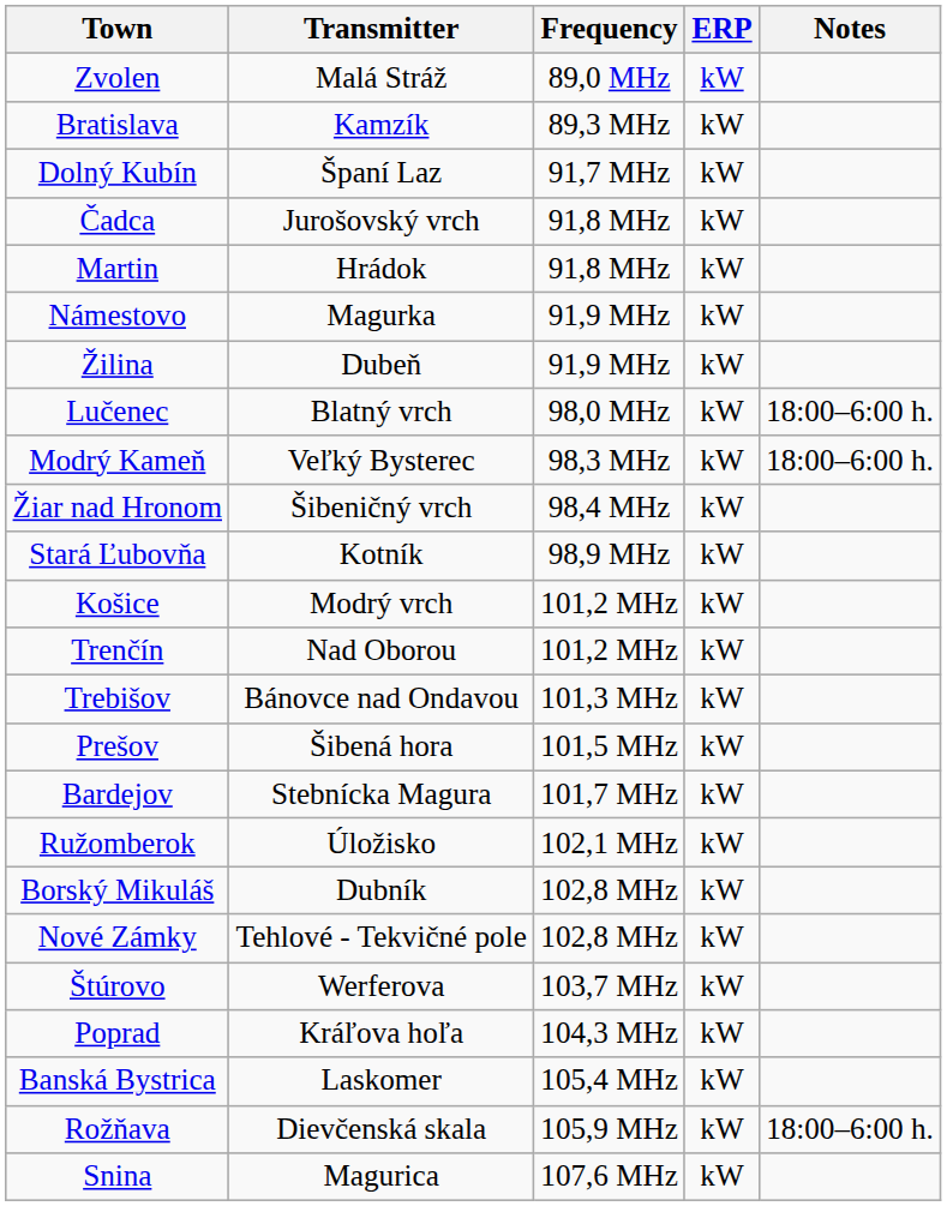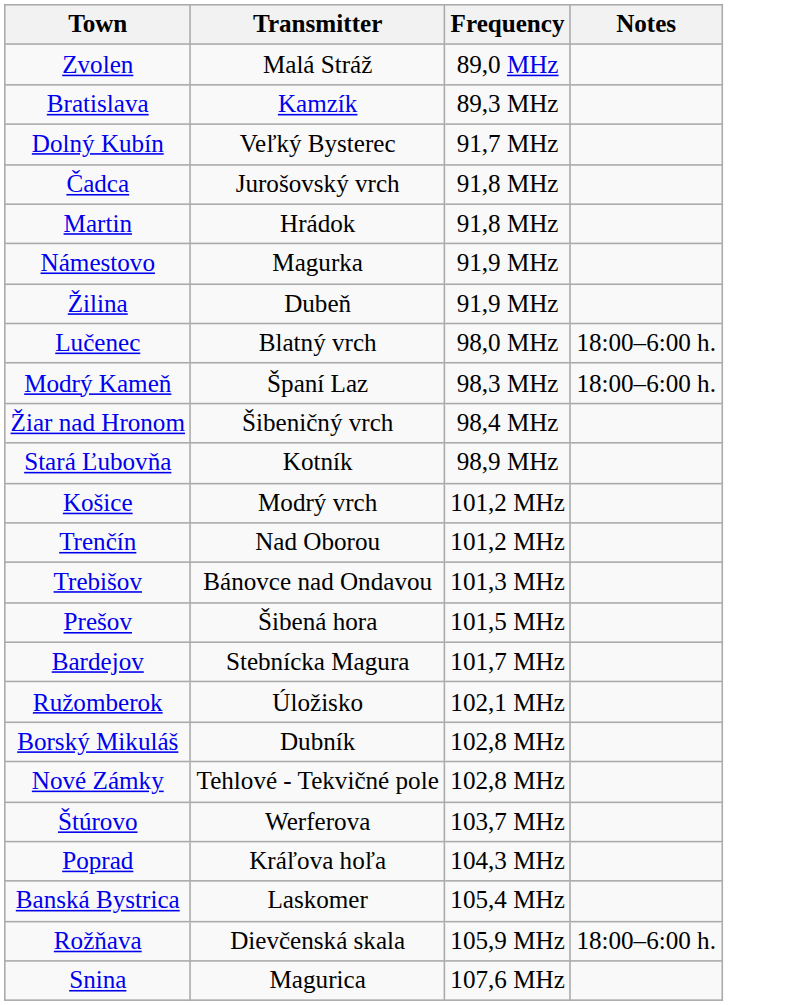 <table class="wikitable sortable" style="text-align:center">
 <tr>
 <th>Town</th>
 <th>Transmitter</th>
 <th>Frequency</th>
-<th><a href='#'>ERP</a></th>
 <th>Notes</th>
 </tr>
 <tr>
 <td><a href='#'>Zvolen</a></td>
 <td>Malá Stráž</td>
 <td>89,0 <a href='#'>MHz</a></td>
-<td> <a href='#'>kW</a></td>
 <td></td>
 </tr>
 <tr>
 <td><a href='#'>Bratislava</a></td>
 <td><a href='#'>Kamzík</a></td>
 <td>89,3 MHz</td>
-<td> kW</td>
 <td></td>
 </tr>
 <tr>
 <td><a href='#'>Dolný Kubín</a></td>
-<td>Španí Laz</td>
+<td>Veľký Bysterec</td>
 <td>91,7 MHz</td>
-<td> kW</td>
 <td></td>
 </tr>
 <tr>
 <td><a href='#'>Čadca</a></td>
 <td>Jurošovský vrch</td>
 <td>91,8 MHz</td>
-<td> kW</td>
 <td></td>
 </tr>
 <tr>
 <td><a href='#'>Martin</a></td>
 <td>Hrádok</td>
 <td>91,8 MHz</td>
-<td> kW</td>
 <td></td>
 </tr>
 <tr>
 <td><a href='#'>Námestovo</a></td>
 <td>Magurka</td>
 <td>91,9 MHz</td>
-<td> kW</td>
 <td></td>
 </tr>
 <tr>
 <td><a href='#'>Žilina</a></td>
 <td>Dubeň</td>
 <td>91,9 MHz</td>
-<td> kW</td>
 <td></td>
 </tr>
 <tr>
 <td><a href='#'>Lučenec</a></td>
 <td>Blatný vrch</td>
 <td>98,0 MHz</td>
-<td> kW</td>
 <td>18:00–6:00 h.</td>
 </tr>
 <tr>
 <td><a href='#'>Modrý Kameň</a></td>
-<td>Veľký Bysterec</td>
+<td>Španí Laz</td>
 <td>98,3 MHz</td>
-<td> kW</td>
 <td>18:00–6:00 h.</td>
 </tr>
 <tr>
 <td><a href='#'>Žiar nad Hronom</a></td>
 <td>Šibeničný vrch</td>
 <td>98,4 MHz</td>
-<td> kW</td>
 <td></td>
 </tr>
 <tr>
 <td><a href='#'>Stará Ľubovňa</a></td>
 <td>Kotník</td>
 <td>98,9 MHz</td>
-<td> kW</td>
 <td></td>
 </tr>
 <tr>
 <td><a href='#'>Košice</a></td>
 <td>Modrý vrch</td>
 <td>101,2 MHz</td>
-<td> kW</td>
 <td></td>
 </tr>
 <tr>
 <td><a href='#'>Trenčín</a></td>
 <td>Nad Oborou</td>
 <td>101,2 MHz</td>
-<td> kW</td>
 <td></td>
 </tr>
 <tr>
 <td><a href='#'>Trebišov</a></td>
 <td>Bánovce nad Ondavou</td>
 <td>101,3 MHz</td>
-<td> kW</td>
 <td></td>
 </tr>
 <tr>
 <td><a href='#'>Prešov</a></td>
 <td>Šibená hora</td>
 <td>101,5 MHz</td>
-<td> kW</td>
 <td></td>
 </tr>
 <tr>
 <td><a href='#'>Bardejov</a></td>
 <td>Stebnícka Magura</td>
 <td>101,7 MHz</td>
-<td> kW</td>
 <td></td>
 </tr>
 <tr>
 <td><a href='#'>Ružomberok</a></td>
 <td>Úložisko</td>
 <td>102,1 MHz</td>
-<td> kW</td>
 <td></td>
 </tr>
 <tr>
 <td><a href='#'>Borský Mikuláš</a></td>
 <td>Dubník</td>
 <td>102,8 MHz</td>
-<td> kW</td>
 <td></td>
 </tr>
 <tr>
 <td><a href='#'>Nové Zámky</a></td>
 <td>Tehlové - Tekvičné pole</td>
 <td>102,8 MHz</td>
-<td> kW</td>
 <td></td>
 </tr>
 <tr>
 <td><a href='#'>Štúrovo</a></td>
 <td>Werferova</td>
 <td>103,7 MHz</td>
-<td> kW</td>
 <td></td>
 </tr>
 <tr>
 <td><a href='#'>Poprad</a></td>
 <td>Kráľova hoľa</td>
 <td>104,3 MHz</td>
-<td> kW</td>
 <td></td>
 </tr>
 <tr>
 <td><a href='#'>Banská Bystrica</a></td>
 <td>Laskomer</td>
 <td>105,4 MHz</td>
-<td> kW</td>
 <td></td>
 </tr>
 <tr>
 <td><a href='#'>Rožňava</a></td>
 <td>Dievčenská skala</td>
 <td>105,9 MHz</td>
-<td> kW</td>
 <td>18:00–6:00 h.</td>
 </tr>
 <tr>
 <td><a href='#'>Snina</a></td>
 <td>Magurica</td>
 <td>107,6 MHz</td>
-<td> kW</td>
 <td></td>
 </tr>
 </table>
